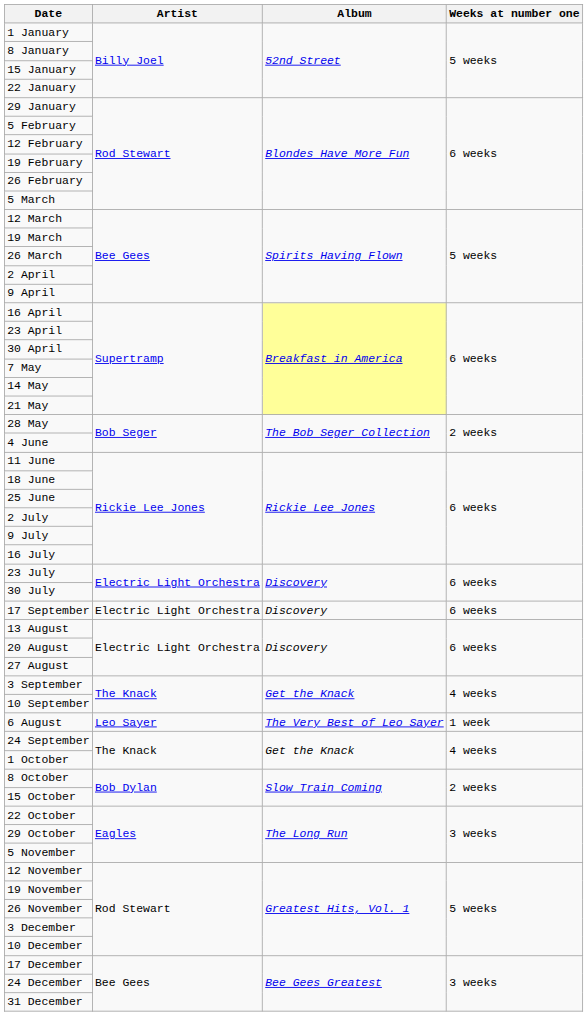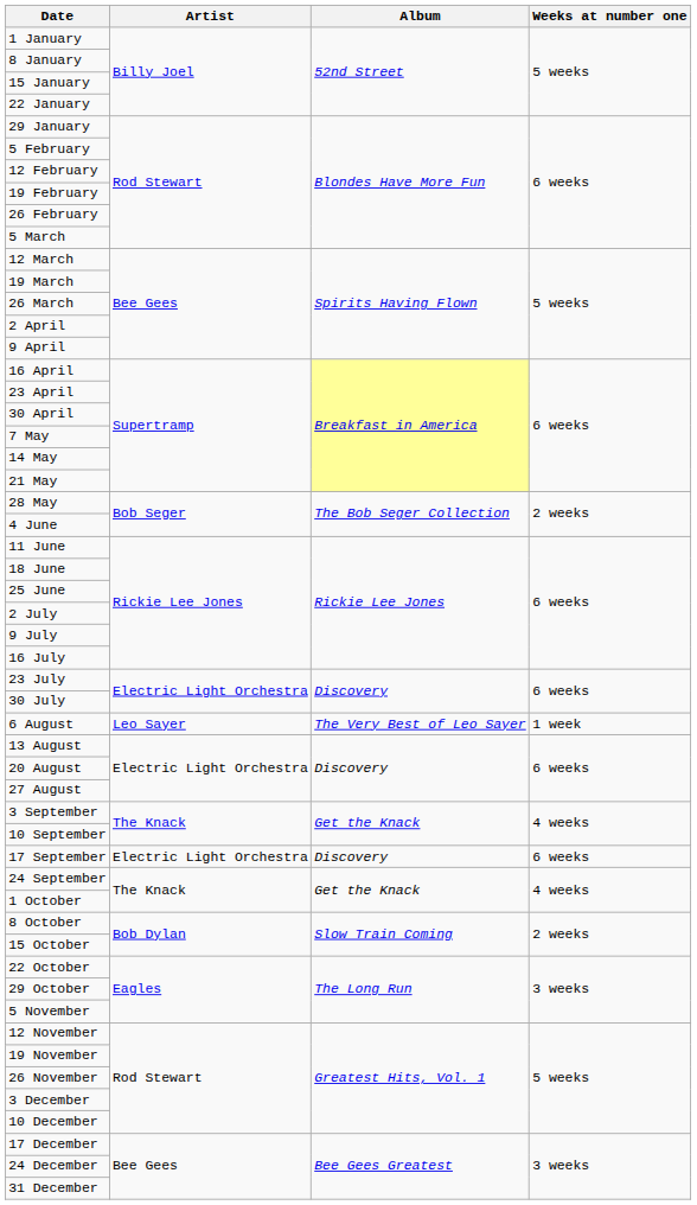 <table class="wikitable">
 <tr>
 <th>Date</th>
 <th>Artist</th>
 <th>Album</th>
 <th>Weeks at number one</th>
 </tr>
 <tr>
 <td>1 January</td>
 <td rowspan="4"><a href='#'>Billy Joel</a></td>
 <td rowspan="4"><em><a href='#'>52nd Street</a></em></td>
 <td rowspan="4">5 weeks</td>
 </tr>
 <tr>
 <td>8 January</td>
 </tr>
 <tr>
 <td>15 January</td>
 </tr>
 <tr>
 <td>22 January</td>
 </tr>
 <tr>
 <td>29 January</td>
 <td rowspan="6"><a href='#'>Rod Stewart</a></td>
 <td rowspan="6"><em><a href='#'>Blondes Have More Fun</a></em></td>
 <td rowspan="6">6 weeks</td>
 </tr>
 <tr>
 <td>5 February</td>
 </tr>
 <tr>
 <td>12 February</td>
 </tr>
 <tr>
 <td>19 February</td>
 </tr>
 <tr>
 <td>26 February</td>
 </tr>
 <tr>
 <td>5 March</td>
 </tr>
 <tr>
 <td>12 March</td>
 <td rowspan="5"><a href='#'>Bee Gees</a></td>
 <td rowspan="5"><em><a href='#'>Spirits Having Flown</a></em></td>
 <td rowspan="5">5 weeks</td>
 </tr>
 <tr>
 <td>19 March</td>
 </tr>
 <tr>
 <td>26 March</td>
 </tr>
 <tr>
 <td>2 April</td>
 </tr>
 <tr>
 <td>9 April</td>
 </tr>
 <tr>
 <td>16 April</td>
 <td rowspan="6"><a href='#'>Supertramp</a></td>
 <td bgcolor=#FFFF99 rowspan="6"><em><a href='#'>Breakfast in America</a></em></td>
 <td rowspan="6">6 weeks</td>
 </tr>
 <tr>
 <td>23 April</td>
 </tr>
 <tr>
 <td>30 April</td>
 </tr>
 <tr>
 <td>7 May</td>
 </tr>
 <tr>
 <td>14 May</td>
 </tr>
 <tr>
 <td>21 May</td>
 </tr>
 <tr>
 <td>28 May</td>
 <td rowspan="2"><a href='#'>Bob Seger</a></td>
 <td rowspan="2"><em><a href='#'>The Bob Seger Collection</a></em></td>
 <td rowspan="2">2 weeks</td>
 </tr>
 <tr>
 <td>4 June</td>
 </tr>
 <tr>
 <td>11 June</td>
 <td rowspan="6"><a href='#'>Rickie Lee Jones</a></td>
 <td rowspan="6"><em><a href='#'>Rickie Lee Jones</a></em></td>
 <td rowspan="6">6 weeks</td>
 </tr>
 <tr>
 <td>18 June</td>
 </tr>
 <tr>
 <td>25 June</td>
 </tr>
 <tr>
 <td>2 July</td>
 </tr>
 <tr>
 <td>9 July</td>
 </tr>
 <tr>
 <td>16 July</td>
 </tr>
 <tr>
 <td>23 July</td>
 <td rowspan="2"><a href='#'>Electric Light Orchestra</a></td>
 <td rowspan="2"><em><a href='#'>Discovery</a></em></td>
 <td rowspan="2">6 weeks</td>
 </tr>
 <tr>
 <td>30 July</td>
 </tr>
 <tr>
-<td>17 September</td>
-<td>Electric Light Orchestra</td>
-<td><em>Discovery</em></td>
-<td>6 weeks</td>
+<td>6 August</td>
+<td><a href='#'>Leo Sayer</a></td>
+<td><em><a href='#'>The Very Best of Leo Sayer</a></em></td>
+<td>1 week</td>
 </tr>
 <tr>
 <td>13 August</td>
 <td rowspan="3">Electric Light Orchestra</td>
 <td rowspan="3"><em>Discovery</em></td>
 <td rowspan="3">6 weeks</td>
 </tr>
 <tr>
 <td>20 August</td>
 </tr>
 <tr>
 <td>27 August</td>
 </tr>
 <tr>
 <td>3 September</td>
 <td rowspan="2"><a href='#'>The Knack</a></td>
 <td rowspan="2"><em><a href='#'>Get the Knack</a></em></td>
 <td rowspan="2">4 weeks</td>
 </tr>
 <tr>
 <td>10 September</td>
 </tr>
 <tr>
-<td>6 August</td>
-<td><a href='#'>Leo Sayer</a></td>
-<td><em><a href='#'>The Very Best of Leo Sayer</a></em></td>
-<td>1 week</td>
+<td>17 September</td>
+<td>Electric Light Orchestra</td>
+<td><em>Discovery</em></td>
+<td>6 weeks</td>
 </tr>
 <tr>
 <td>24 September</td>
 <td rowspan="2">The Knack</td>
 <td rowspan="2"><em>Get the Knack</em></td>
 <td rowspan="2">4 weeks</td>
 </tr>
 <tr>
 <td>1 October</td>
 </tr>
 <tr>
 <td>8 October</td>
 <td rowspan="2"><a href='#'>Bob Dylan</a></td>
 <td rowspan="2"><em><a href='#'>Slow Train Coming</a></em></td>
 <td rowspan="2">2 weeks</td>
 </tr>
 <tr>
 <td>15 October</td>
 </tr>
 <tr>
 <td>22 October</td>
 <td rowspan="3"><a href='#'>Eagles</a></td>
 <td rowspan="3"><em><a href='#'>The Long Run</a></em></td>
 <td rowspan="3">3 weeks</td>
 </tr>
 <tr>
 <td>29 October</td>
 </tr>
 <tr>
 <td>5 November</td>
 </tr>
 <tr>
 <td>12 November</td>
 <td rowspan="5">Rod Stewart</td>
 <td rowspan="5"><em><a href='#'>Greatest Hits, Vol. 1</a></em></td>
 <td rowspan="5">5 weeks</td>
 </tr>
 <tr>
 <td>19 November</td>
 </tr>
 <tr>
 <td>26 November</td>
 </tr>
 <tr>
 <td>3 December</td>
 </tr>
 <tr>
 <td>10 December</td>
 </tr>
 <tr>
 <td>17 December</td>
 <td rowspan="3">Bee Gees</td>
 <td rowspan="3"><em><a href='#'>Bee Gees Greatest</a></em></td>
 <td rowspan="3">3 weeks</td>
 </tr>
 <tr>
 <td>24 December</td>
 </tr>
 <tr>
 <td>31 December</td>
 </tr>
 </table>
